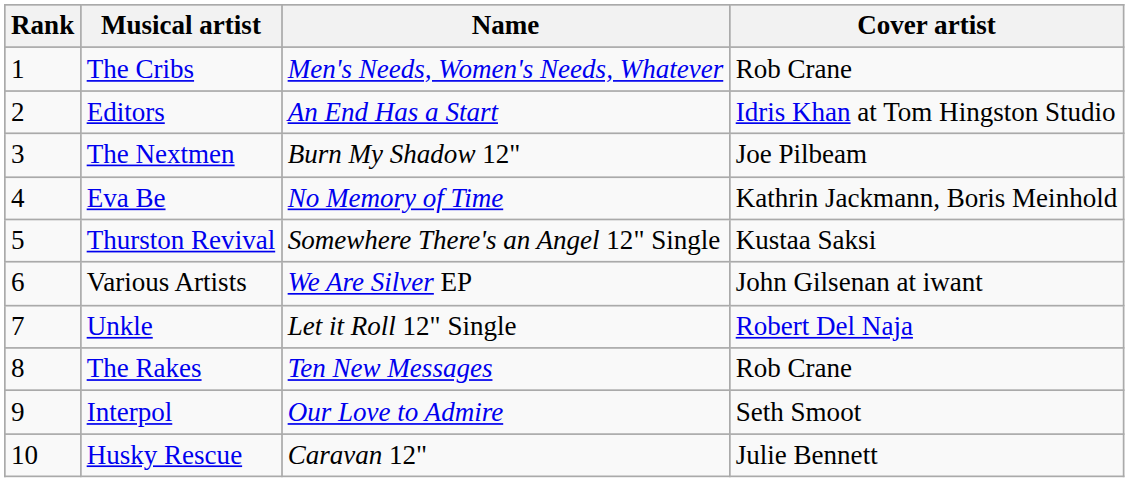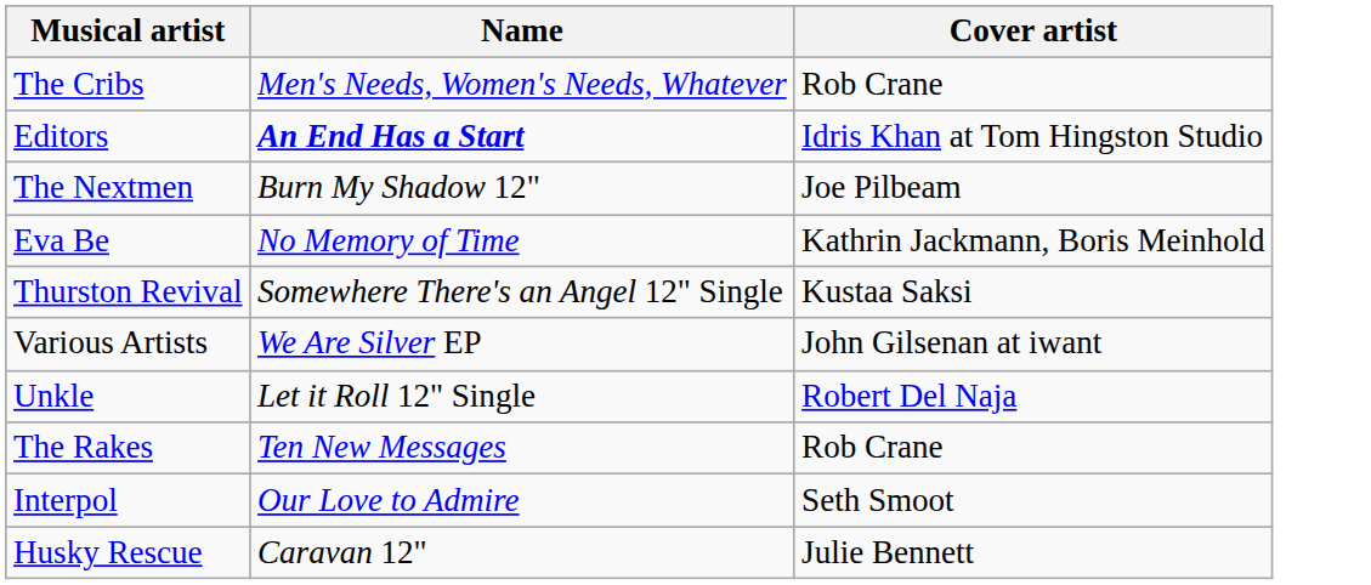 <table class=wikitable>
 <tr>
-<th>Rank</th>
 <th>Musical artist</th>
 <th>Name</th>
 <th>Cover artist</th>
 </tr>
 <tr>
-<td>1</td>
 <td><a href='#'>The Cribs</a></td>
 <td><em><a href='#'>Men's Needs, Women's Needs, Whatever</a></em></td>
 <td>Rob Crane</td>
 </tr>
 <tr>
-<td>2</td>
 <td><a href='#'>Editors</a></td>
-<td><em><a href='#'>An End Has a Start</a></em></td>
+<td><strong><em><a href='#'>An End Has a Start</a></em></strong></td>
 <td><a href='#'>Idris Khan</a> at Tom Hingston Studio</td>
 </tr>
 <tr>
-<td>3</td>
 <td><a href='#'>The Nextmen</a></td>
 <td><em>Burn My Shadow</em> 12"</td>
 <td>Joe Pilbeam</td>
 </tr>
 <tr>
-<td>4</td>
 <td><a href='#'>Eva Be</a></td>
 <td><em><a href='#'>No Memory of Time</a></em></td>
 <td>Kathrin Jackmann, Boris Meinhold</td>
 </tr>
 <tr>
-<td>5</td>
 <td><a href='#'>Thurston Revival</a></td>
 <td><em>Somewhere There's an Angel</em> 12" Single</td>
 <td>Kustaa Saksi</td>
 </tr>
 <tr>
-<td>6</td>
 <td>Various Artists</td>
 <td><em><a href='#'>We Are Silver</a></em> EP</td>
 <td>John Gilsenan at iwant</td>
 </tr>
 <tr>
-<td>7</td>
 <td><a href='#'>Unkle</a></td>
 <td><em>Let it Roll</em> 12" Single</td>
 <td><a href='#'>Robert Del Naja</a></td>
 </tr>
 <tr>
-<td>8</td>
 <td><a href='#'>The Rakes</a></td>
 <td><em><a href='#'>Ten New Messages</a></em></td>
 <td>Rob Crane</td>
 </tr>
 <tr>
-<td>9</td>
 <td><a href='#'>Interpol</a></td>
 <td><em><a href='#'>Our Love to Admire</a></em></td>
 <td>Seth Smoot</td>
 </tr>
 <tr>
-<td>10</td>
 <td><a href='#'>Husky Rescue</a></td>
 <td><em>Caravan</em> 12"</td>
 <td>Julie Bennett</td>
 </tr>
 </table>
